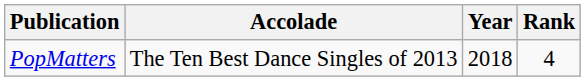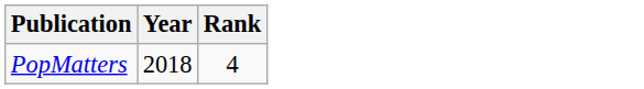 <table class="wikitable">
 <tr>
 <th>Publication</th>
-<th>Accolade</th>
 <th>Year</th>
 <th>Rank</th>
 </tr>
 <tr>
 <td><em><a href='#'>PopMatters</a></em></td>
-<td>The Ten Best Dance Singles of 2013</td>
 <td>2018</td>
 <td align=center>4</td>
 </tr>
 </table>
